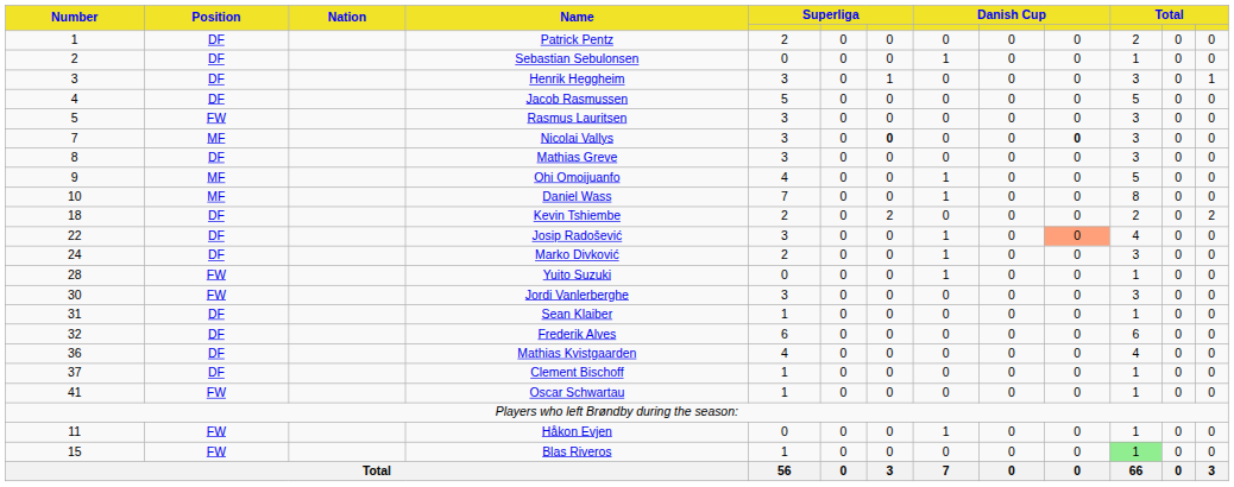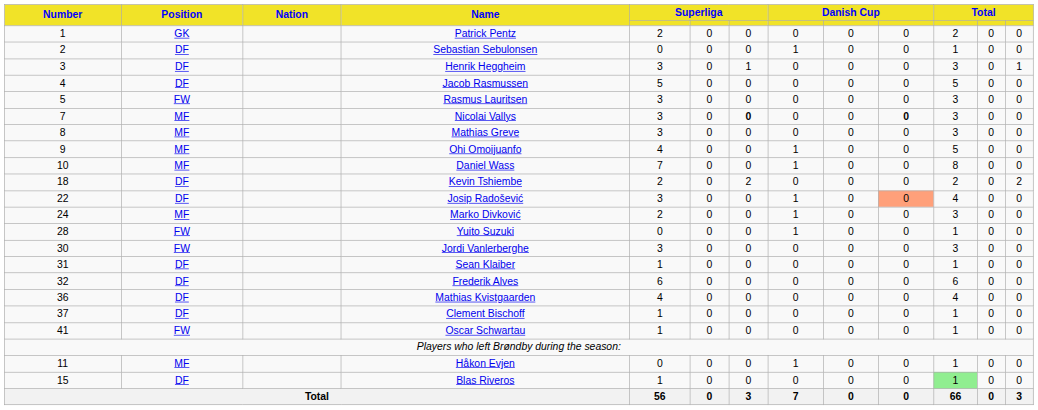 <table class="wikitable sortable" style="text-align:center; width:100%">
 <tr>
 <th rowspan=2 style=background-color:#f1e328;color:blue>Number</th>
 <th rowspan=2 style=background-color:#f1e328;color:blue>Position</th>
 <th rowspan=2 style=background-color:#f1e328;color:blue>Nation</th>
 <th rowspan=2 style=background-color:#f1e328;color:blue>Name</th>
 <th colspan=3 style=background-color:#f1e328;color:blue>Superliga</th>
 <th colspan=3 style=background-color:#f1e328;color:blue>Danish Cup</th>
 <th colspan=3 style=background-color:#f1e328;color:blue>Total</th>
 </tr>
 <tr>
 <th style=background-color:#f1e328;color:blue></th>
 <th style=background-color:#f1e328;color:blue></th>
 <th style=background-color:#f1e328;color:blue></th>
 <th style=background-color:#f1e328;color:blue></th>
 <th style=background-color:#f1e328;color:blue></th>
 <th style=background-color:#f1e328;color:blue></th>
 <th style=background-color:#f1e328;color:blue></th>
 <th style=background-color:#f1e328;color:blue></th>
 <th style=background-color:#f1e328;color:blue></th>
 </tr>
 <tr>
 <td>1</td>
-<td><a href='#'>DF</a></td>
+<td><a href='#'>GK</a></td>
 <td></td>
 <td><a href='#'>Patrick Pentz</a></td>
 <td>2</td>
 <td>0</td>
 <td>0</td>
 <td>0</td>
 <td>0</td>
 <td>0</td>
 <td>2</td>
 <td>0</td>
 <td>0</td>
 </tr>
 <tr>
 <td>2</td>
 <td><a href='#'>DF</a></td>
 <td></td>
 <td><a href='#'>Sebastian Sebulonsen</a></td>
 <td>0</td>
 <td>0</td>
 <td>0</td>
 <td>1</td>
 <td>0</td>
 <td>0</td>
 <td>1</td>
 <td>0</td>
 <td>0</td>
 </tr>
 <tr>
 <td>3</td>
 <td><a href='#'>DF</a></td>
 <td></td>
 <td><a href='#'>Henrik Heggheim</a></td>
 <td>3</td>
 <td>0</td>
 <td>1</td>
 <td>0</td>
 <td>0</td>
 <td>0</td>
 <td>3</td>
 <td>0</td>
 <td>1</td>
 </tr>
 <tr>
 <td>4</td>
 <td><a href='#'>DF</a></td>
 <td></td>
 <td><a href='#'>Jacob Rasmussen</a></td>
 <td>5</td>
 <td>0</td>
 <td>0</td>
 <td>0</td>
 <td>0</td>
 <td>0</td>
 <td>5</td>
 <td>0</td>
 <td>0</td>
 </tr>
 <tr>
 <td>5</td>
 <td><a href='#'>FW</a></td>
 <td></td>
 <td><a href='#'>Rasmus Lauritsen</a></td>
 <td>3</td>
 <td>0</td>
 <td>0</td>
 <td>0</td>
 <td>0</td>
 <td>0</td>
 <td>3</td>
 <td>0</td>
 <td>0</td>
 </tr>
 <tr>
 <td>7</td>
 <td><a href='#'>MF</a></td>
 <td></td>
 <td><a href='#'>Nicolai Vallys</a></td>
 <td>3</td>
 <td>0</td>
 <td><strong>0</strong></td>
 <td>0</td>
 <td>0</td>
 <td><strong>0</strong></td>
 <td>3</td>
 <td>0</td>
 <td>0</td>
 </tr>
 <tr>
 <td>8</td>
-<td><a href='#'>DF</a></td>
+<td><a href='#'>MF</a></td>
 <td></td>
 <td><a href='#'>Mathias Greve</a></td>
 <td>3</td>
 <td>0</td>
 <td>0</td>
 <td>0</td>
 <td>0</td>
 <td>0</td>
 <td>3</td>
 <td>0</td>
 <td>0</td>
 </tr>
 <tr>
 <td>9</td>
 <td><a href='#'>MF</a></td>
 <td></td>
 <td><a href='#'>Ohi Omoijuanfo</a></td>
 <td>4</td>
 <td>0</td>
 <td>0</td>
 <td>1</td>
 <td>0</td>
 <td>0</td>
 <td>5</td>
 <td>0</td>
 <td>0</td>
 </tr>
 <tr>
 <td>10</td>
 <td><a href='#'>MF</a></td>
 <td></td>
 <td><a href='#'>Daniel Wass</a></td>
 <td>7</td>
 <td>0</td>
 <td>0</td>
 <td>1</td>
 <td>0</td>
 <td>0</td>
 <td>8</td>
 <td>0</td>
 <td>0</td>
 </tr>
 <tr>
 <td>18</td>
 <td><a href='#'>DF</a></td>
 <td></td>
 <td><a href='#'>Kevin Tshiembe</a></td>
 <td>2</td>
 <td>0</td>
 <td>2</td>
 <td>0</td>
 <td>0</td>
 <td>0</td>
 <td>2</td>
 <td>0</td>
 <td>2</td>
 </tr>
 <tr>
 <td>22</td>
 <td><a href='#'>DF</a></td>
 <td></td>
 <td><a href='#'>Josip Radošević</a></td>
 <td>3</td>
 <td>0</td>
 <td>0</td>
 <td>1</td>
 <td>0</td>
 <td style="background: lightsalmon;">0</td>
 <td>4</td>
 <td>0</td>
 <td>0</td>
 </tr>
 <tr>
 <td>24</td>
-<td><a href='#'>DF</a></td>
+<td><a href='#'>MF</a></td>
 <td></td>
 <td><a href='#'>Marko Divković</a></td>
 <td>2</td>
 <td>0</td>
 <td>0</td>
 <td>1</td>
 <td>0</td>
 <td>0</td>
 <td>3</td>
 <td>0</td>
 <td>0</td>
 </tr>
 <tr>
 <td>28</td>
 <td><a href='#'>FW</a></td>
 <td></td>
 <td><a href='#'>Yuito Suzuki</a></td>
 <td>0</td>
 <td>0</td>
 <td>0</td>
 <td>1</td>
 <td>0</td>
 <td>0</td>
 <td>1</td>
 <td>0</td>
 <td>0</td>
 </tr>
 <tr>
 <td>30</td>
 <td><a href='#'>FW</a></td>
 <td></td>
 <td><a href='#'>Jordi Vanlerberghe</a></td>
 <td>3</td>
 <td>0</td>
 <td>0</td>
 <td>0</td>
 <td>0</td>
 <td>0</td>
 <td>3</td>
 <td>0</td>
 <td>0</td>
 </tr>
 <tr>
 <td>31</td>
 <td><a href='#'>DF</a></td>
 <td></td>
 <td><a href='#'>Sean Klaiber</a></td>
 <td>1</td>
 <td>0</td>
 <td>0</td>
 <td>0</td>
 <td>0</td>
 <td>0</td>
 <td>1</td>
 <td>0</td>
 <td>0</td>
 </tr>
 <tr>
 <td>32</td>
 <td><a href='#'>DF</a></td>
 <td></td>
 <td><a href='#'>Frederik Alves</a></td>
 <td>6</td>
 <td>0</td>
 <td>0</td>
 <td>0</td>
 <td>0</td>
 <td>0</td>
 <td>6</td>
 <td>0</td>
 <td>0</td>
 </tr>
 <tr>
 <td>36</td>
 <td><a href='#'>DF</a></td>
 <td></td>
 <td><a href='#'>Mathias Kvistgaarden</a></td>
 <td>4</td>
 <td>0</td>
 <td>0</td>
 <td>0</td>
 <td>0</td>
 <td>0</td>
 <td>4</td>
 <td>0</td>
 <td>0</td>
 </tr>
 <tr>
 <td>37</td>
 <td><a href='#'>DF</a></td>
 <td></td>
 <td><a href='#'>Clement Bischoff</a></td>
 <td>1</td>
 <td>0</td>
 <td>0</td>
 <td>0</td>
 <td>0</td>
 <td>0</td>
 <td>1</td>
 <td>0</td>
 <td>0</td>
 </tr>
 <tr>
 <td>41</td>
 <td><a href='#'>FW</a></td>
 <td></td>
 <td><a href='#'>Oscar Schwartau</a></td>
 <td>1</td>
 <td>0</td>
 <td>0</td>
 <td>0</td>
 <td>0</td>
 <td>0</td>
 <td>1</td>
 <td>0</td>
 <td>0</td>
 </tr>
 <tr>
 <td colspan="15"><em>Players who left Brøndby during the season:</em></td>
 </tr>
 <tr>
 <td>11</td>
-<td><a href='#'>FW</a></td>
+<td><a href='#'>MF</a></td>
 <td></td>
 <td><a href='#'>Håkon Evjen</a></td>
 <td>0</td>
 <td>0</td>
 <td>0</td>
 <td>1</td>
 <td>0</td>
 <td>0</td>
 <td>1</td>
 <td>0</td>
 <td>0</td>
 </tr>
 <tr>
 <td>15</td>
-<td><a href='#'>FW</a></td>
+<td><a href='#'>DF</a></td>
 <td></td>
 <td><a href='#'>Blas Riveros</a></td>
 <td>1</td>
 <td>0</td>
 <td>0</td>
 <td>0</td>
 <td>0</td>
 <td>0</td>
 <td style="background: lightgreen;">1</td>
 <td>0</td>
 <td>0</td>
 </tr>
 <tr>
 <th colspan=4>Total</th>
 <th>56</th>
 <th>0</th>
 <th>3</th>
 <th>7</th>
 <th>0</th>
 <th>0</th>
 <th>66</th>
 <th>0</th>
 <th>3</th>
 </tr>
 </table>
